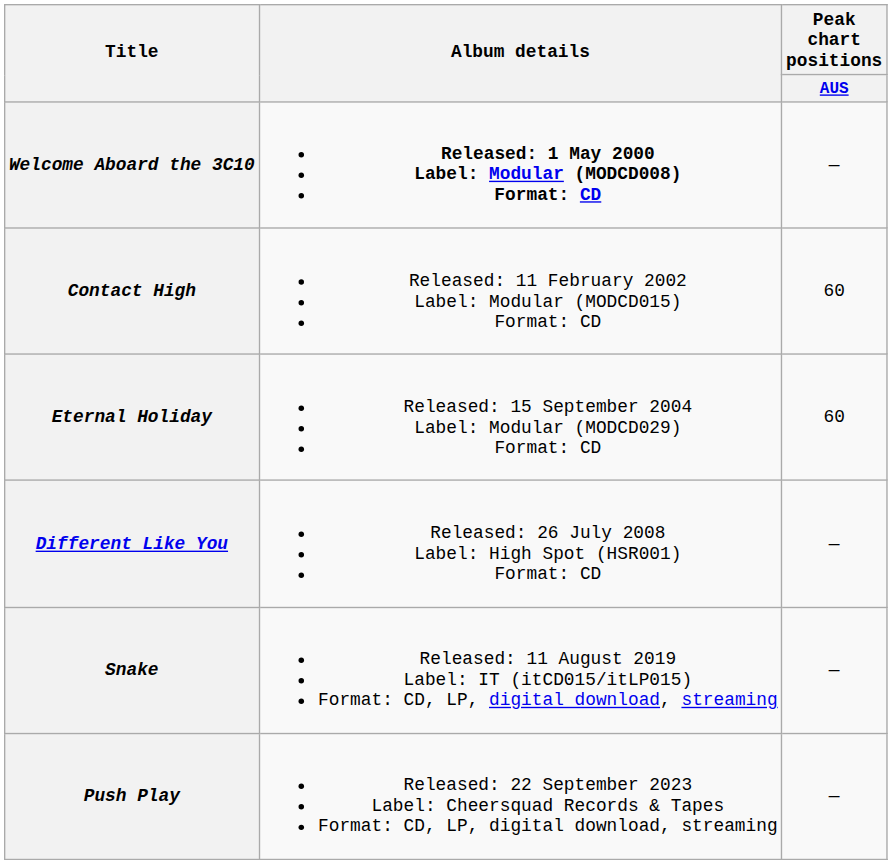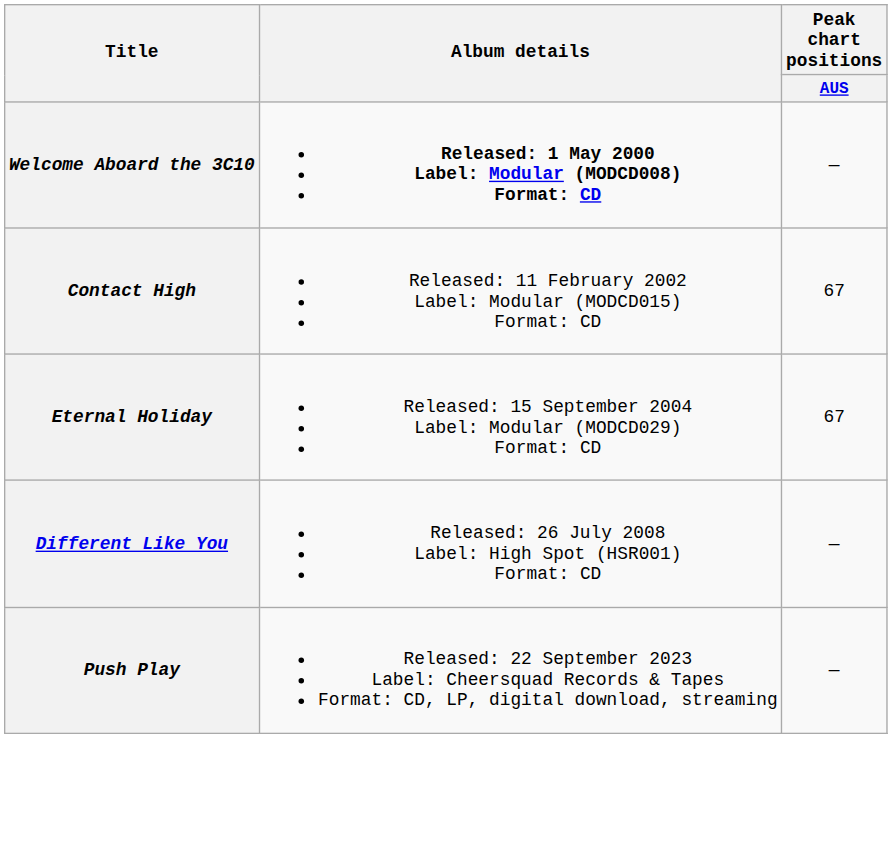 <table class="wikitable plainrowheaders" style="text-align:center;">
 <tr>
 <th scope="col" rowspan="2">Title</th>
 <th scope="col" rowspan="2">Album details</th>
 <th scope="col" colspan="1">Peak chart positions</th>
 </tr>
 <tr>
 <th scope="col" style="width:3em;font-size:90%;"><a href='#'>AUS</a><br></th>
 </tr>
 <tr>
 <th scope="row"><em>Welcome Aboard the 3C10</em></th>
 <td><strong><br><ul><li>Released: 1 May 2000</li><li>Label: <a href='#'>Modular</a> (MODCD008)</li><li>Format: <a href='#'>CD</a></li></ul></strong></td>
 <td>—</td>
 </tr>
 <tr>
 <th scope="row"><em>Contact High</em></th>
 <td><br><ul><li>Released: 11 February 2002</li><li>Label: Modular (MODCD015)</li><li>Format: CD</li></ul></td>
-<td>60</td>
+<td>67</td>
 </tr>
 <tr>
 <th scope="row"><em>Eternal Holiday</em></th>
 <td><br><ul><li>Released: 15 September 2004</li><li>Label: Modular (MODCD029)</li><li>Format: CD</li></ul></td>
-<td>60</td>
+<td>67</td>
 </tr>
 <tr>
 <th scope="row"><em><a href='#'>Different Like You</a></em></th>
 <td><br><ul><li>Released: 26 July 2008</li><li>Label: High Spot (HSR001)</li><li>Format: CD</li></ul></td>
-<td>—</td>
-</tr>
-<tr>
-<th scope="row"><em>Snake</em></th>
-<td><br><ul><li>Released: 11 August 2019</li><li>Label: IT (itCD015/itLP015)</li><li>Format: CD, LP, <a href='#'>digital download</a>, <a href='#'>streaming</a></li></ul></td>
 <td>—</td>
 </tr>
 <tr>
 <th scope="row"><em>Push Play</em></th>
 <td><br><ul><li>Released: 22 September 2023</li><li>Label: Cheersquad Records & Tapes</li><li>Format: CD, LP, digital download, streaming</li></ul></td>
 <td>—</td>
 </tr>
 <tr>
 </tr>
 </table>
